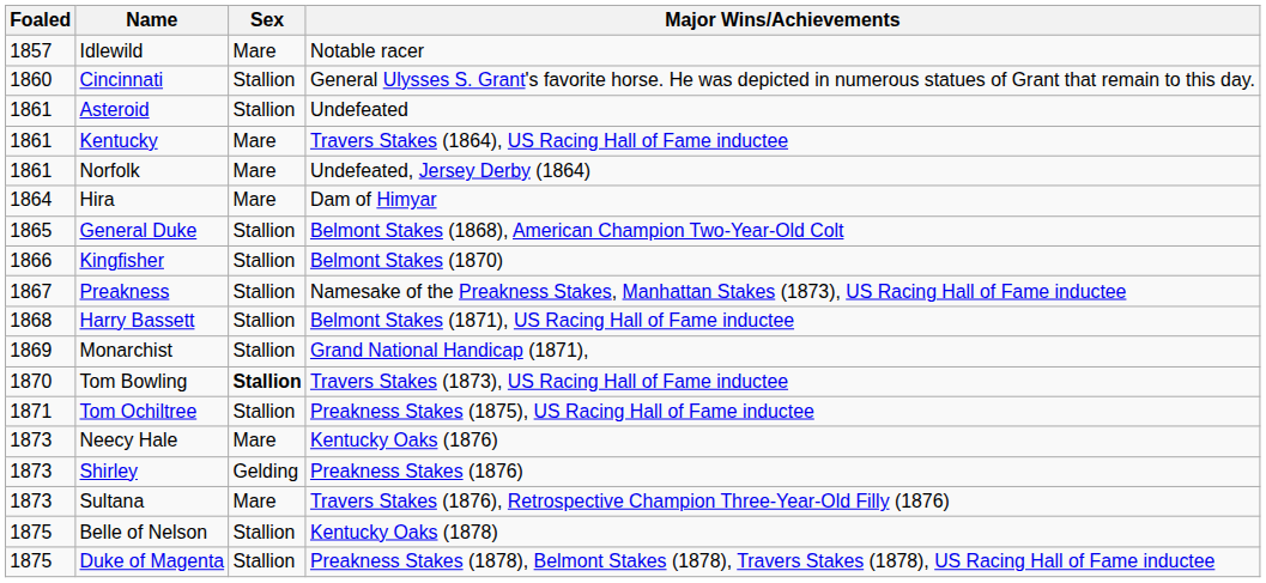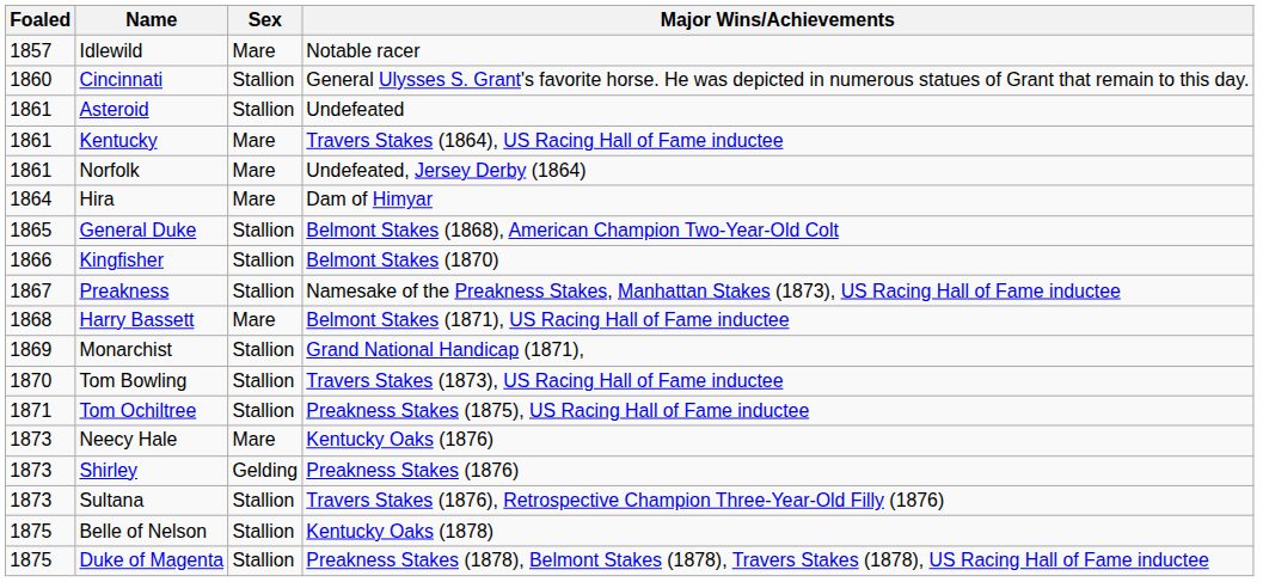 <table class="wikitable">
 <tr>
 <th>Foaled</th>
 <th>Name</th>
 <th>Sex</th>
 <th>Major Wins/Achievements</th>
 </tr>
 <tr>
 <td>1857</td>
 <td>Idlewild</td>
 <td>Mare</td>
 <td>Notable racer</td>
 </tr>
 <tr>
 <td>1860</td>
 <td><a href='#'>Cincinnati</a></td>
 <td>Stallion</td>
 <td>General <a href='#'>Ulysses S. Grant</a>'s favorite horse. He was depicted in numerous statues of Grant that remain to this day.</td>
 </tr>
 <tr>
 <td>1861</td>
 <td><a href='#'>Asteroid</a></td>
 <td>Stallion</td>
 <td>Undefeated</td>
 </tr>
 <tr>
 <td>1861</td>
 <td><a href='#'>Kentucky</a></td>
 <td>Mare</td>
 <td><a href='#'>Travers Stakes</a> (1864), <a href='#'>US Racing Hall of Fame inductee</a></td>
 </tr>
 <tr>
 <td>1861</td>
 <td>Norfolk</td>
 <td>Mare</td>
 <td>Undefeated, <a href='#'>Jersey Derby</a> (1864)</td>
 </tr>
 <tr>
 <td>1864</td>
 <td>Hira</td>
 <td>Mare</td>
 <td>Dam of <a href='#'>Himyar</a></td>
 </tr>
 <tr>
 <td>1865</td>
 <td><a href='#'>General Duke</a></td>
 <td>Stallion</td>
 <td><a href='#'>Belmont Stakes</a> (1868), <a href='#'>American Champion Two-Year-Old Colt</a></td>
 </tr>
 <tr>
 <td>1866</td>
 <td><a href='#'>Kingfisher</a></td>
 <td>Stallion</td>
 <td><a href='#'>Belmont Stakes</a> (1870)</td>
 </tr>
 <tr>
 <td>1867</td>
 <td><a href='#'>Preakness</a></td>
 <td>Stallion</td>
 <td>Namesake of the <a href='#'>Preakness Stakes</a>, <a href='#'>Manhattan Stakes</a> (1873), <a href='#'>US Racing Hall of Fame inductee</a></td>
 </tr>
 <tr>
 <td>1868</td>
 <td><a href='#'>Harry Bassett</a></td>
-<td>Stallion</td>
+<td>Mare</td>
 <td><a href='#'>Belmont Stakes</a> (1871), <a href='#'>US Racing Hall of Fame inductee</a></td>
 </tr>
 <tr>
 <td>1869</td>
 <td>Monarchist</td>
 <td>Stallion</td>
 <td><a href='#'>Grand National Handicap</a> (1871),</td>
 </tr>
 <tr>
 <td>1870</td>
 <td>Tom Bowling</td>
-<td><strong>Stallion</strong></td>
+<td>Stallion</td>
 <td><a href='#'>Travers Stakes</a> (1873), <a href='#'>US Racing Hall of Fame inductee</a></td>
 </tr>
 <tr>
 <td>1871</td>
 <td><a href='#'>Tom Ochiltree</a></td>
 <td>Stallion</td>
 <td><a href='#'>Preakness Stakes</a> (1875), <a href='#'>US Racing Hall of Fame inductee</a></td>
 </tr>
 <tr>
 <td>1873</td>
 <td>Neecy Hale</td>
 <td>Mare</td>
 <td><a href='#'>Kentucky Oaks</a> (1876)</td>
 </tr>
 <tr>
 <td>1873</td>
 <td><a href='#'>Shirley</a></td>
 <td>Gelding</td>
 <td><a href='#'>Preakness Stakes</a> (1876)</td>
 </tr>
 <tr>
 <td>1873</td>
 <td>Sultana</td>
-<td>Mare</td>
+<td>Stallion</td>
 <td><a href='#'>Travers Stakes</a> (1876), <a href='#'>Retrospective Champion Three-Year-Old Filly</a> (1876)</td>
 </tr>
 <tr>
 <td>1875</td>
 <td>Belle of Nelson</td>
 <td>Stallion</td>
 <td><a href='#'>Kentucky Oaks</a> (1878)</td>
 </tr>
 <tr>
 <td>1875</td>
 <td><a href='#'>Duke of Magenta</a></td>
 <td>Stallion</td>
 <td><a href='#'>Preakness Stakes</a> (1878), <a href='#'>Belmont Stakes</a> (1878), <a href='#'>Travers Stakes</a> (1878), <a href='#'>US Racing Hall of Fame inductee</a></td>
 </tr>
 </table>
